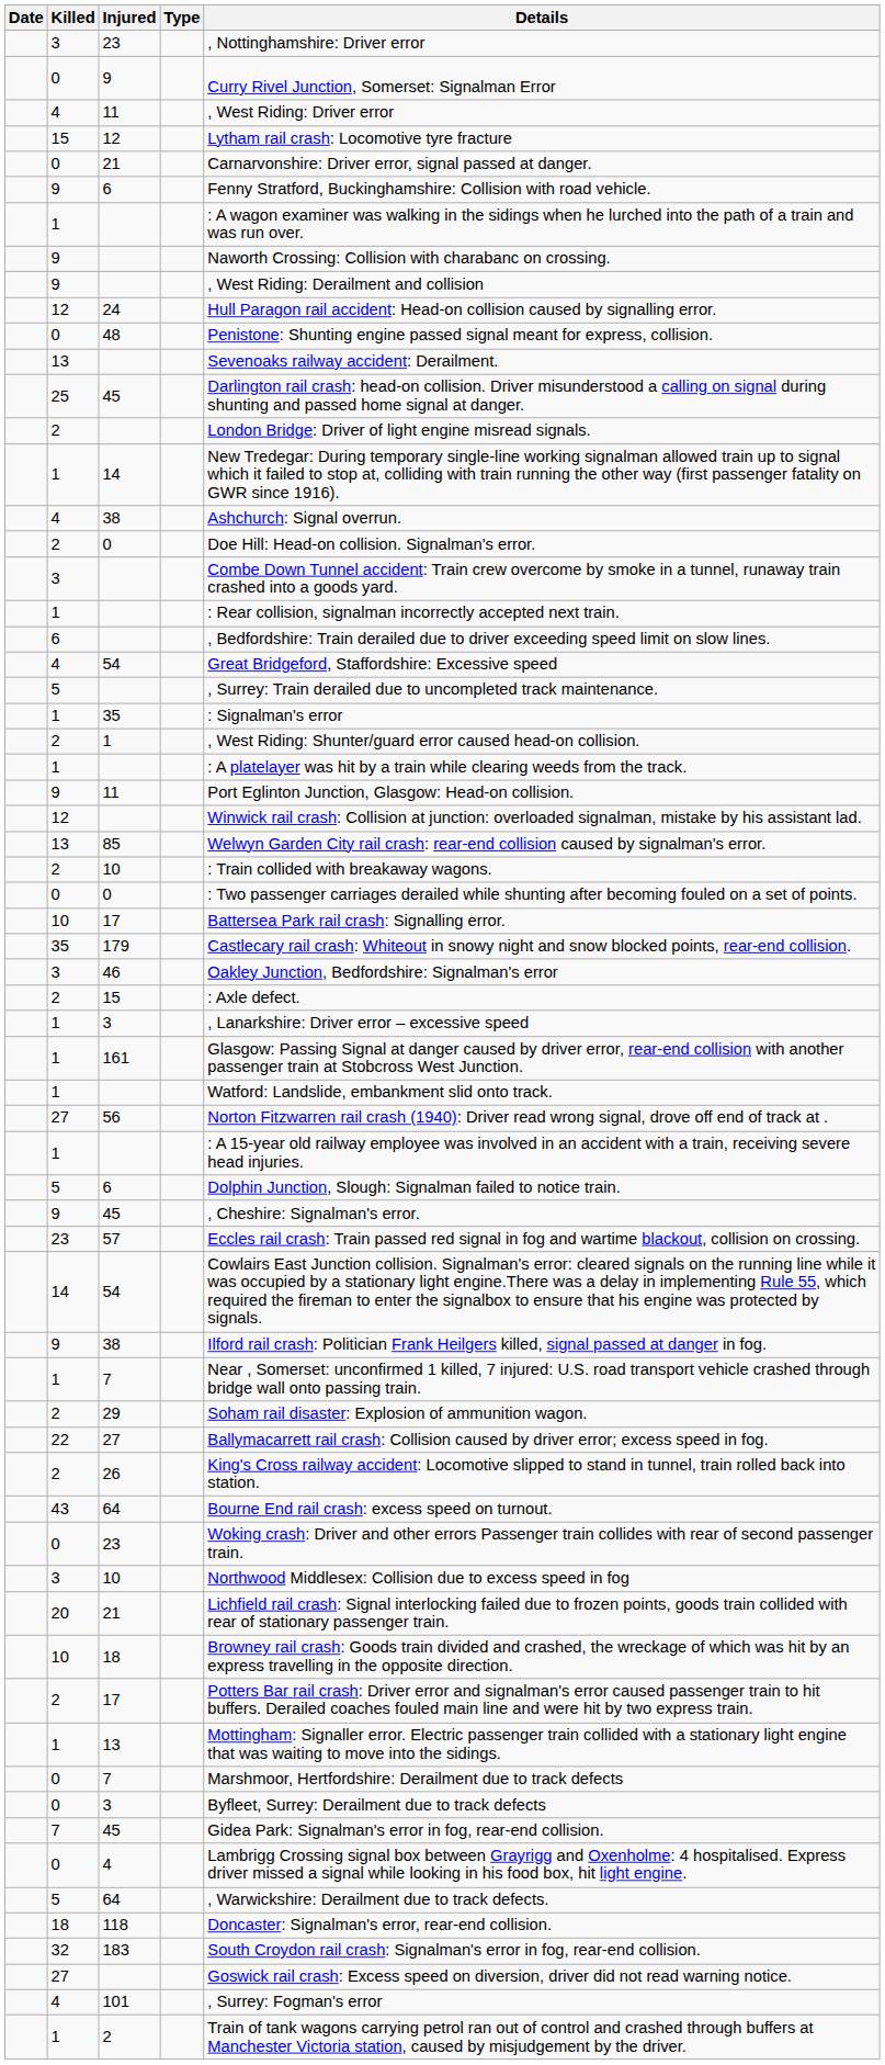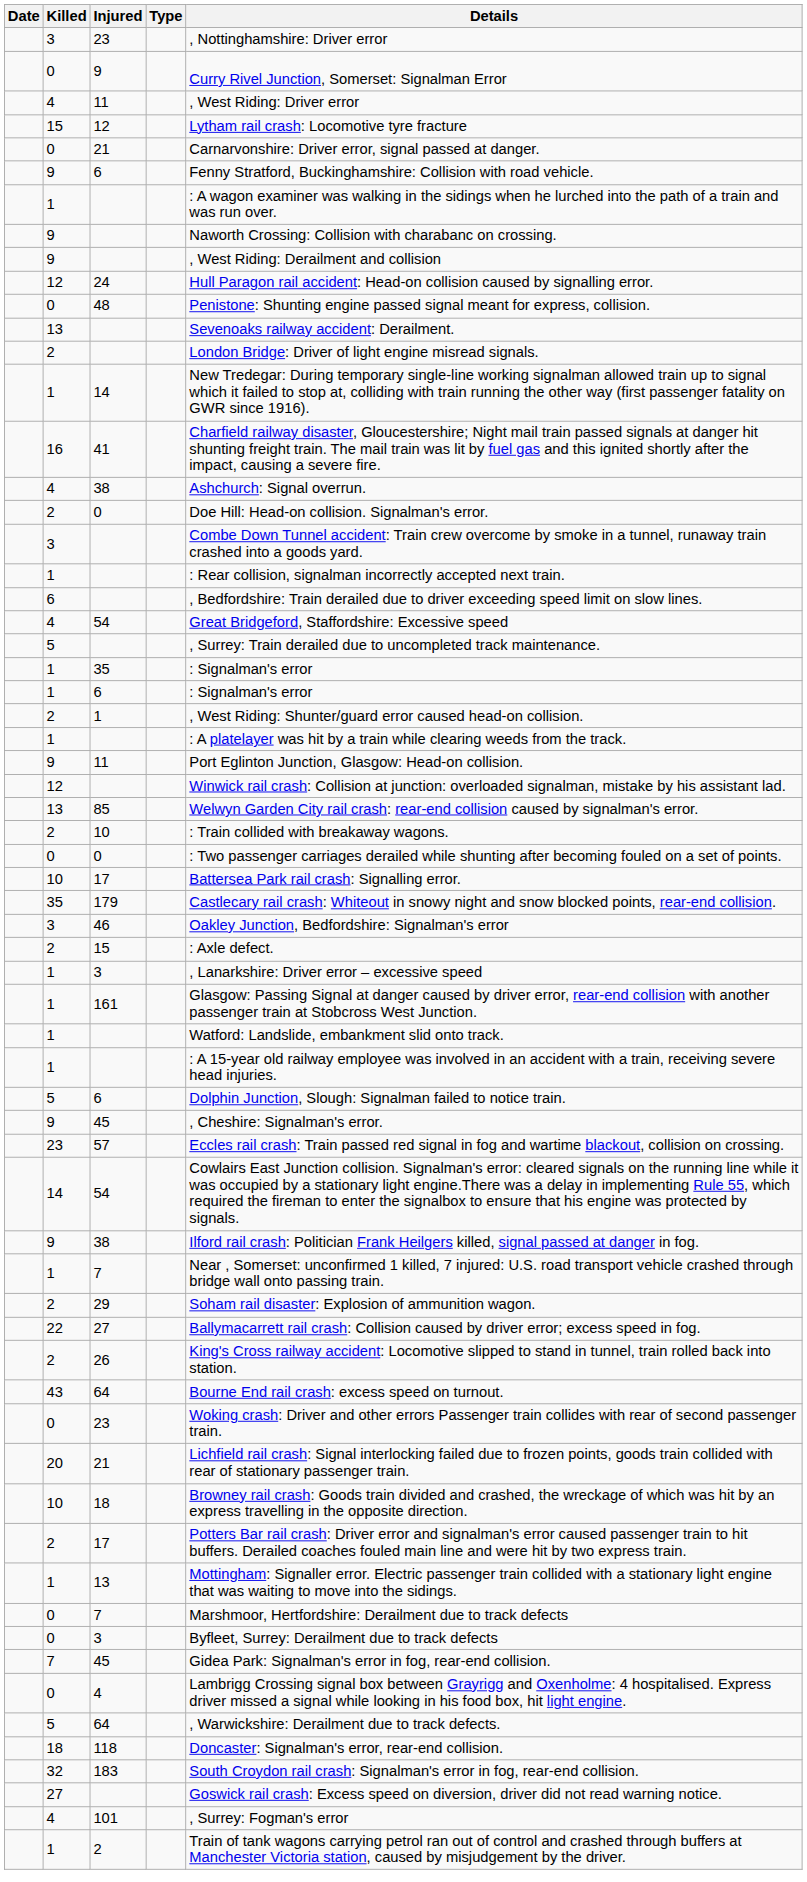 <table class="wikitable sortable">
 <tr>
 <th>Date</th>
 <th>Killed</th>
 <th>Injured</th>
 <th>Type</th>
 <th class="unsortable">Details</th>
 </tr>
 <tr>
 <td></td>
 <td>3</td>
 <td>23</td>
 <td></td>
 <td>, Nottinghamshire: Driver error</td>
 </tr>
 <tr>
 <td></td>
 <td>0</td>
 <td>9</td>
 <td></td>
 <td><br><a href='#'>Curry Rivel Junction</a>, Somerset: Signalman Error</td>
 </tr>
 <tr>
 <td></td>
 <td>4</td>
 <td>11</td>
 <td></td>
 <td>, West Riding: Driver error</td>
 </tr>
 <tr>
 <td></td>
 <td>15</td>
 <td>12</td>
 <td></td>
 <td><a href='#'>Lytham rail crash</a>: Locomotive tyre fracture</td>
 </tr>
 <tr>
 <td></td>
 <td>0</td>
 <td>21</td>
 <td></td>
 <td> Carnarvonshire: Driver error, signal passed at danger.</td>
 </tr>
 <tr>
 <td></td>
 <td>9</td>
 <td>6</td>
 <td></td>
 <td>Fenny Stratford, Buckinghamshire: Collision with road vehicle.</td>
 </tr>
 <tr>
 <td></td>
 <td>1</td>
 <td></td>
 <td></td>
 <td>: A wagon examiner was walking in the sidings when he lurched into the path of a train and was run over.</td>
 </tr>
 <tr>
 <td></td>
 <td>9</td>
 <td></td>
 <td></td>
 <td>Naworth Crossing: Collision with charabanc on crossing.</td>
 </tr>
 <tr>
 <td></td>
 <td>9</td>
 <td></td>
 <td></td>
 <td>, West Riding: Derailment and collision</td>
 </tr>
 <tr>
 <td></td>
 <td>12</td>
 <td>24</td>
 <td></td>
 <td><a href='#'>Hull Paragon rail accident</a>: Head-on collision caused by signalling error.</td>
 </tr>
 <tr>
 <td></td>
 <td>0</td>
 <td>48</td>
 <td></td>
 <td><a href='#'>Penistone</a>: Shunting engine passed signal meant for express, collision.</td>
 </tr>
 <tr>
 <td></td>
 <td>13</td>
 <td></td>
 <td></td>
 <td><a href='#'>Sevenoaks railway accident</a>: Derailment.</td>
 </tr>
 <tr>
 <td></td>
-<td>25</td>
-<td>45</td>
-<td></td>
-<td><a href='#'>Darlington rail crash</a>: head-on collision. Driver misunderstood a <a href='#'>calling on signal</a> during shunting and passed home signal at danger.</td>
-</tr>
-<tr>
-<td></td>
 <td>2</td>
 <td></td>
 <td></td>
 <td><a href='#'>London Bridge</a>: Driver of light engine misread signals.</td>
 </tr>
 <tr>
 <td></td>
 <td>1</td>
 <td>14</td>
 <td></td>
 <td>New Tredegar: During temporary single-line working signalman allowed train up to signal which it failed to stop at, colliding with train running the other way (first passenger fatality on GWR since 1916).</td>
+</tr>
+<tr>
+<td></td>
+<td>16</td>
+<td>41</td>
+<td></td>
+<td><a href='#'>Charfield railway disaster</a>, Gloucestershire; Night mail train passed signals at danger hit shunting freight train. The mail train was lit by <a href='#'>fuel gas</a> and this ignited shortly after the impact, causing a severe fire.</td>
 </tr>
 <tr>
 <td></td>
 <td>4</td>
 <td>38</td>
 <td></td>
 <td><a href='#'>Ashchurch</a>: Signal overrun.</td>
 </tr>
 <tr>
 <td></td>
 <td>2</td>
 <td>0</td>
 <td></td>
 <td>Doe Hill: Head-on collision. Signalman's error.</td>
 </tr>
 <tr>
 <td></td>
 <td>3</td>
 <td></td>
 <td></td>
 <td><a href='#'>Combe Down Tunnel accident</a>: Train crew overcome by smoke in a tunnel, runaway train crashed into a goods yard.</td>
 </tr>
 <tr>
 <td></td>
 <td>1</td>
 <td></td>
 <td></td>
 <td>: Rear collision, signalman incorrectly accepted next train.</td>
 </tr>
 <tr>
 <td></td>
 <td>6</td>
 <td></td>
 <td></td>
 <td>, Bedfordshire: Train derailed due to driver exceeding speed limit on slow lines.</td>
 </tr>
 <tr>
 <td></td>
 <td>4</td>
 <td>54</td>
 <td></td>
 <td><a href='#'>Great Bridgeford</a>, Staffordshire: Excessive speed</td>
 </tr>
 <tr>
 <td></td>
 <td>5</td>
 <td></td>
 <td></td>
 <td>, Surrey: Train derailed due to uncompleted track maintenance.</td>
 </tr>
 <tr>
 <td></td>
 <td>1</td>
 <td>35</td>
+<td></td>
+<td>: Signalman's error</td>
+</tr>
+<tr>
+<td></td>
+<td>1</td>
+<td>6</td>
 <td></td>
 <td>: Signalman's error</td>
 </tr>
 <tr>
 <td></td>
 <td>2</td>
 <td>1</td>
 <td></td>
 <td>, West Riding: Shunter/guard error caused head-on collision.</td>
 </tr>
 <tr>
 <td></td>
 <td>1</td>
 <td></td>
 <td></td>
 <td>: A <a href='#'>platelayer</a> was hit by a train while clearing weeds from the track.</td>
 </tr>
 <tr>
 <td></td>
 <td>9</td>
 <td>11</td>
 <td></td>
 <td>Port Eglinton Junction, Glasgow: Head-on collision.</td>
 </tr>
 <tr>
 <td></td>
 <td>12</td>
 <td></td>
 <td></td>
 <td><a href='#'>Winwick rail crash</a>: Collision at junction: overloaded signalman, mistake by his assistant lad.</td>
 </tr>
 <tr>
 <td></td>
 <td>13</td>
 <td>85</td>
 <td></td>
 <td><a href='#'>Welwyn Garden City rail crash</a>: <a href='#'>rear-end collision</a> caused by signalman's error.</td>
 </tr>
 <tr>
 <td></td>
 <td>2</td>
 <td>10</td>
 <td></td>
 <td>: Train collided with breakaway wagons.</td>
 </tr>
 <tr>
 <td></td>
 <td>0</td>
 <td>0</td>
 <td></td>
 <td>: Two passenger carriages derailed while shunting after becoming fouled on a set of points.</td>
 </tr>
 <tr>
 <td></td>
 <td>10</td>
 <td>17</td>
 <td></td>
 <td><a href='#'>Battersea Park rail crash</a>: Signalling error.</td>
 </tr>
 <tr>
 <td></td>
 <td>35</td>
 <td>179</td>
 <td></td>
 <td><a href='#'>Castlecary rail crash</a>: <a href='#'>Whiteout</a> in snowy night and snow blocked points, <a href='#'>rear-end collision</a>.</td>
 </tr>
 <tr>
 <td></td>
 <td>3</td>
 <td>46</td>
 <td></td>
 <td><a href='#'>Oakley Junction</a>, Bedfordshire: Signalman's error</td>
 </tr>
 <tr>
 <td></td>
 <td>2</td>
 <td>15</td>
 <td></td>
 <td>: Axle defect.</td>
 </tr>
 <tr>
 <td></td>
 <td>1</td>
 <td>3</td>
 <td></td>
 <td>, Lanarkshire: Driver error – excessive speed</td>
 </tr>
 <tr>
 <td></td>
 <td>1</td>
 <td>161</td>
 <td></td>
 <td>Glasgow: Passing Signal at danger caused by driver error, <a href='#'>rear-end collision</a> with another passenger train at Stobcross West Junction.</td>
 </tr>
 <tr>
 <td></td>
 <td>1</td>
 <td></td>
 <td></td>
 <td>Watford: Landslide, embankment slid onto track.</td>
 </tr>
 <tr>
 <td></td>
-<td>27</td>
-<td>56</td>
-<td></td>
-<td><a href='#'>Norton Fitzwarren rail crash (1940)</a>: Driver read wrong signal, drove off end of track at .</td>
-</tr>
-<tr>
-<td></td>
 <td>1</td>
 <td></td>
 <td></td>
 <td>: A 15-year old railway employee was involved in an accident with a train, receiving severe head injuries.</td>
 </tr>
 <tr>
 <td></td>
 <td>5</td>
 <td>6</td>
 <td></td>
 <td><a href='#'>Dolphin Junction</a>, Slough: Signalman failed to notice train.</td>
 </tr>
 <tr>
 <td></td>
 <td>9</td>
 <td>45</td>
 <td></td>
 <td>, Cheshire: Signalman's error.</td>
 </tr>
 <tr>
 <td></td>
 <td>23</td>
 <td>57</td>
 <td></td>
 <td><a href='#'>Eccles rail crash</a>: Train passed red signal in fog and wartime <a href='#'>blackout</a>, collision on crossing.</td>
 </tr>
 <tr>
 <td></td>
 <td>14</td>
 <td>54</td>
 <td></td>
 <td>Cowlairs East Junction collision. Signalman's error: cleared signals on the running line while it was occupied by a stationary light engine.There was a delay in implementing <a href='#'>Rule 55</a>, which required the fireman to enter the signalbox to ensure that his engine was protected by signals.</td>
 </tr>
 <tr>
 <td></td>
 <td>9</td>
 <td>38</td>
 <td></td>
 <td><a href='#'>Ilford rail crash</a>: Politician <a href='#'>Frank Heilgers</a> killed, <a href='#'>signal passed at danger</a> in fog.</td>
 </tr>
 <tr>
 <td></td>
 <td>1</td>
 <td>7</td>
 <td></td>
 <td>Near , Somerset: unconfirmed 1 killed, 7 injured: U.S. road transport vehicle crashed through bridge wall onto passing train.</td>
 </tr>
 <tr>
 <td></td>
 <td>2</td>
 <td>29</td>
 <td></td>
 <td><a href='#'>Soham rail disaster</a>: Explosion of ammunition wagon.</td>
 </tr>
 <tr>
 <td></td>
 <td>22</td>
 <td>27</td>
 <td></td>
 <td><a href='#'>Ballymacarrett rail crash</a>: Collision caused by driver error; excess speed in fog.</td>
 </tr>
 <tr>
 <td></td>
 <td>2</td>
 <td>26</td>
 <td></td>
 <td><a href='#'>King's Cross railway accident</a>: Locomotive slipped to stand in tunnel, train rolled back into station.</td>
 </tr>
 <tr>
 <td></td>
 <td>43</td>
 <td>64</td>
 <td></td>
 <td><a href='#'>Bourne End rail crash</a>: excess speed on turnout.</td>
 </tr>
 <tr>
 <td></td>
 <td>0</td>
 <td>23</td>
 <td></td>
 <td><a href='#'>Woking crash</a>: Driver and other errors Passenger train collides with rear of second passenger train.</td>
-</tr>
-<tr>
-<td></td>
-<td>3</td>
-<td>10</td>
-<td></td>
-<td><a href='#'>Northwood</a> Middlesex: Collision due to excess speed in fog</td>
 </tr>
 <tr>
 <td></td>
 <td>20</td>
 <td>21</td>
 <td></td>
 <td><a href='#'>Lichfield rail crash</a>: Signal interlocking failed due to frozen points, goods train collided with rear of stationary passenger train.</td>
 </tr>
 <tr>
 <td></td>
 <td>10</td>
 <td>18</td>
 <td></td>
 <td><a href='#'>Browney rail crash</a>: Goods train divided and crashed, the wreckage of which was hit by an express travelling in the opposite direction.</td>
 </tr>
 <tr>
 <td></td>
 <td>2</td>
 <td>17</td>
 <td></td>
 <td><a href='#'>Potters Bar rail crash</a>: Driver error and signalman's error caused passenger train to hit buffers. Derailed coaches fouled main line and were hit by two express train.</td>
 </tr>
 <tr>
 <td></td>
 <td>1</td>
 <td>13</td>
 <td></td>
 <td><a href='#'>Mottingham</a>: Signaller error. Electric passenger train collided with a stationary light engine that was waiting to move into the sidings.</td>
 </tr>
 <tr>
 <td></td>
 <td>0</td>
 <td>7</td>
 <td></td>
 <td>Marshmoor, Hertfordshire: Derailment due to track defects</td>
 </tr>
 <tr>
 <td></td>
 <td>0</td>
 <td>3</td>
 <td></td>
 <td>Byfleet, Surrey: Derailment due to track defects</td>
 </tr>
 <tr>
 <td></td>
 <td>7</td>
 <td>45</td>
 <td></td>
 <td>Gidea Park: Signalman's error in fog, rear-end collision.</td>
 </tr>
 <tr>
 <td></td>
 <td>0</td>
 <td>4</td>
 <td></td>
 <td>Lambrigg Crossing signal box between <a href='#'>Grayrigg</a> and <a href='#'>Oxenholme</a>: 4 hospitalised. Express driver missed a signal while looking in his food box, hit <a href='#'>light engine</a>.</td>
 </tr>
 <tr>
 <td></td>
 <td>5</td>
 <td>64</td>
 <td></td>
 <td>, Warwickshire: Derailment due to track defects.</td>
 </tr>
 <tr>
 <td></td>
 <td>18</td>
 <td>118</td>
 <td></td>
 <td><a href='#'>Doncaster</a>: Signalman's error, rear-end collision.</td>
 </tr>
 <tr>
 <td></td>
 <td>32</td>
 <td>183</td>
 <td></td>
 <td><a href='#'>South Croydon rail crash</a>: Signalman's error in fog, rear-end collision.</td>
 </tr>
 <tr>
 <td></td>
 <td>27</td>
 <td></td>
 <td></td>
 <td><a href='#'>Goswick rail crash</a>: Excess speed on diversion, driver did not read warning notice.</td>
 </tr>
 <tr>
 <td></td>
 <td>4</td>
 <td>101</td>
 <td></td>
 <td>, Surrey: Fogman's error</td>
 </tr>
 <tr>
 <td></td>
 <td>1</td>
 <td>2</td>
 <td></td>
 <td>Train of tank wagons carrying petrol ran out of control and crashed through buffers at <a href='#'>Manchester Victoria station</a>, caused by misjudgement by the driver.</td>
 </tr>
 </table>
